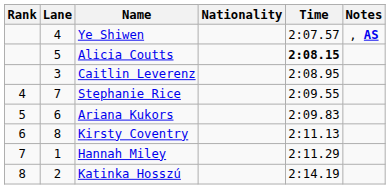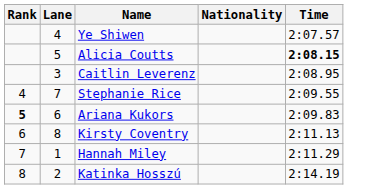 <table class="wikitable sortable" style="text-align:center">
 <tr>
 <th>Rank</th>
 <th>Lane</th>
 <th>Name</th>
 <th>Nationality</th>
 <th>Time</th>
-<th>Notes</th>
 </tr>
 <tr>
 <td></td>
 <td>4</td>
 <td align=left><a href='#'>Ye Shiwen</a></td>
 <td align=left></td>
 <td>2:07.57</td>
-<td>, <strong><a href='#'>AS</a></strong></td>
 </tr>
 <tr>
 <td></td>
 <td>5</td>
 <td align=left><a href='#'>Alicia Coutts</a></td>
 <td align=left></td>
 <td><strong>2:08.15</strong></td>
-<td></td>
 </tr>
 <tr>
 <td></td>
 <td>3</td>
 <td align=left><a href='#'>Caitlin Leverenz</a></td>
 <td align=left></td>
 <td>2:08.95</td>
-<td></td>
 </tr>
 <tr>
 <td>4</td>
 <td>7</td>
 <td align=left><a href='#'>Stephanie Rice</a></td>
 <td align=left></td>
 <td>2:09.55</td>
-<td></td>
 </tr>
 <tr>
-<td>5</td>
+<td><strong>5</strong></td>
 <td>6</td>
 <td align=left><a href='#'>Ariana Kukors</a></td>
 <td align=left></td>
 <td>2:09.83</td>
-<td></td>
 </tr>
 <tr>
 <td>6</td>
 <td>8</td>
 <td align=left><a href='#'>Kirsty Coventry</a></td>
 <td align=left></td>
 <td>2:11.13</td>
-<td></td>
 </tr>
 <tr>
 <td>7</td>
 <td>1</td>
 <td align=left><a href='#'>Hannah Miley</a></td>
 <td align=left></td>
 <td>2:11.29</td>
-<td></td>
 </tr>
 <tr>
 <td>8</td>
 <td>2</td>
 <td align=left><a href='#'>Katinka Hosszú</a></td>
 <td align=left></td>
 <td>2:14.19</td>
-<td></td>
 </tr>
 </table>
